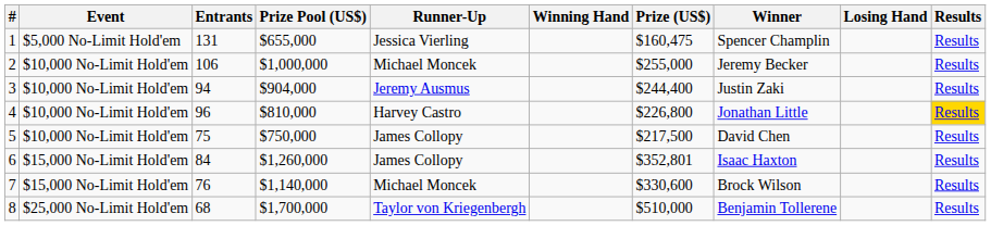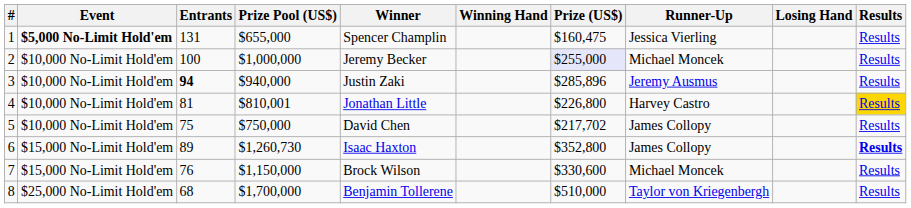 <table class="wikitable">
 <tr>
 <th>#</th>
 <th>Event</th>
 <th>Entrants</th>
 <th>Prize Pool (US$)</th>
-<th>Runner-Up</th>
+<th>Winner</th>
 <th>Winning Hand</th>
 <th>Prize (US$)</th>
-<th>Winner</th>
+<th>Runner-Up</th>
 <th>Losing Hand</th>
 <th>Results</th>
 </tr>
 <tr>
 <td>1</td>
-<td>$5,000 No-Limit Hold'em</td>
+<td><strong>$5,000 No-Limit Hold'em</strong></td>
 <td>131</td>
 <td>$655,000</td>
-<td> Jessica Vierling</td>
+<td> Spencer Champlin</td>
 <td></td>
 <td>$160,475</td>
-<td> Spencer Champlin</td>
+<td> Jessica Vierling</td>
 <td></td>
 <td><a href='#'>Results</a></td>
 </tr>
 <tr>
 <td>2</td>
 <td>$10,000 No-Limit Hold'em</td>
-<td>106</td>
+<td>100</td>
 <td>$1,000,000</td>
+<td> Jeremy Becker</td>
+<td></td>
+<td style="background: lavender;">$255,000</td>
 <td> Michael Moncek</td>
-<td></td>
-<td>$255,000</td>
-<td> Jeremy Becker</td>
 <td></td>
 <td><a href='#'>Results</a></td>
 </tr>
 <tr>
 <td>3</td>
 <td>$10,000 No-Limit Hold'em</td>
-<td>94</td>
-<td>$904,000</td>
+<td><strong>94</strong></td>
+<td>$940,000</td>
+<td> Justin Zaki</td>
+<td></td>
+<td>$285,896</td>
 <td> <a href='#'>Jeremy Ausmus</a></td>
-<td></td>
-<td>$244,400</td>
-<td> Justin Zaki</td>
 <td></td>
 <td><a href='#'>Results</a></td>
 </tr>
 <tr>
 <td>4</td>
 <td>$10,000 No-Limit Hold'em</td>
-<td>96</td>
-<td>$810,000</td>
-<td> Harvey Castro</td>
+<td>81</td>
+<td>$810,001</td>
+<td> <a href='#'>Jonathan Little</a></td>
 <td></td>
 <td>$226,800</td>
-<td> <a href='#'>Jonathan Little</a></td>
+<td> Harvey Castro</td>
 <td></td>
 <td style="background: gold;"><a href='#'>Results</a></td>
 </tr>
 <tr>
 <td>5</td>
 <td>$10,000 No-Limit Hold'em</td>
 <td>75</td>
 <td>$750,000</td>
+<td> David Chen</td>
+<td></td>
+<td>$217,702</td>
 <td> James Collopy</td>
-<td></td>
-<td>$217,500</td>
-<td> David Chen</td>
 <td></td>
 <td><a href='#'>Results</a></td>
 </tr>
 <tr>
 <td>6</td>
 <td>$15,000 No-Limit Hold'em</td>
-<td>84</td>
-<td>$1,260,000</td>
+<td>89</td>
+<td>$1,260,730</td>
+<td> <a href='#'>Isaac Haxton</a></td>
+<td></td>
+<td>$352,800</td>
 <td> James Collopy</td>
 <td></td>
-<td>$352,801</td>
-<td> <a href='#'>Isaac Haxton</a></td>
-<td></td>
-<td><a href='#'>Results</a></td>
+<td><strong><a href='#'>Results</a></strong></td>
 </tr>
 <tr>
 <td>7</td>
 <td>$15,000 No-Limit Hold'em</td>
 <td>76</td>
-<td>$1,140,000</td>
-<td> Michael Moncek</td>
+<td>$1,150,000</td>
+<td> Brock Wilson</td>
 <td></td>
 <td>$330,600</td>
-<td> Brock Wilson</td>
+<td> Michael Moncek</td>
 <td></td>
 <td><a href='#'>Results</a></td>
 </tr>
 <tr>
 <td>8</td>
 <td>$25,000 No-Limit Hold'em</td>
 <td>68</td>
 <td>$1,700,000</td>
-<td> <a href='#'>Taylor von Kriegenbergh</a></td>
+<td> <a href='#'>Benjamin Tollerene</a></td>
 <td></td>
 <td>$510,000</td>
-<td> <a href='#'>Benjamin Tollerene</a></td>
+<td> <a href='#'>Taylor von Kriegenbergh</a></td>
 <td></td>
 <td><a href='#'>Results</a></td>
 </tr>
 </table>
